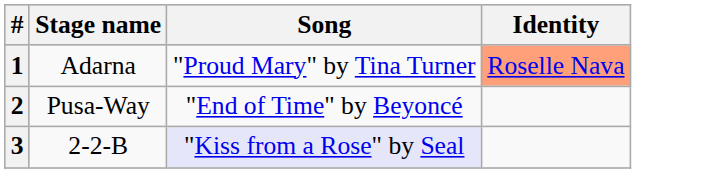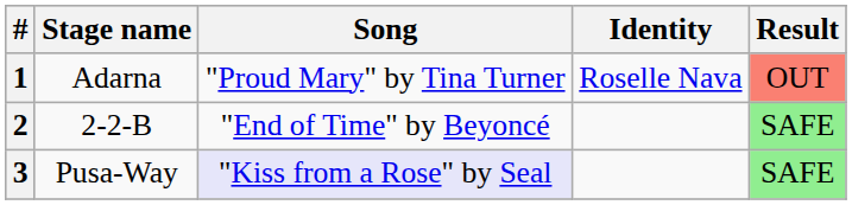 <table class="wikitable" style="text-align: center;">
 <tr>
 <th>#</th>
 <th>Stage name</th>
 <th>Song</th>
 <th>Identity</th>
+<th>Result</th>
 </tr>
 <tr>
 <th>1</th>
 <td>Adarna</td>
 <td>"<a href='#'>Proud Mary</a>" by <a href='#'>Tina Turner</a></td>
-<td style="background: lightsalmon;"><a href='#'>Roselle Nava</a></td>
+<td><a href='#'>Roselle Nava</a></td>
+<td style="background:salmon;">OUT</td>
 </tr>
 <tr>
 <th>2</th>
-<td>Pusa-Way</td>
+<td>2-2-B</td>
 <td>"<a href='#'>End of Time</a>" by <a href='#'>Beyoncé</a></td>
 <td></td>
+<td style="background:lightgreen;">SAFE</td>
 </tr>
 <tr>
 <th>3</th>
-<td>2-2-B</td>
+<td>Pusa-Way</td>
 <td style="background: lavender;">"<a href='#'>Kiss from a Rose</a>" by <a href='#'>Seal</a></td>
 <td></td>
+<td style="background:lightgreen;">SAFE</td>
 </tr>
 </table>
